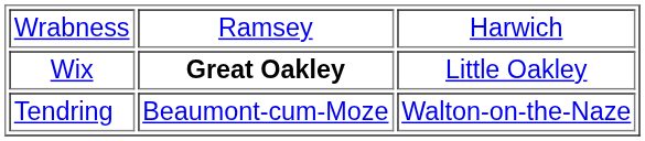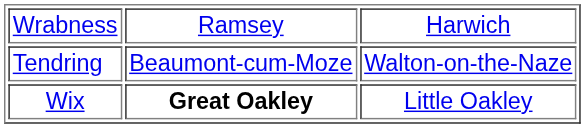 <table border=1 cellspacing=2 cellpadding=2>
 <tr>
 <td><a href='#'>Wrabness</a></td>
 <td align=center><a href='#'>Ramsey</a></td>
 <td align=center><a href='#'>Harwich</a></td>
 </tr>
 <tr>
+<td><a href='#'>Tendring</a></td>
+<td><a href='#'>Beaumont-cum-Moze</a></td>
+<td><a href='#'>Walton-on-the-Naze</a></td>
+</tr>
+<tr>
 <td align=center><a href='#'>Wix</a></td>
 <td align=center><strong>Great Oakley</strong></td>
 <td align=center><a href='#'>Little Oakley</a></td>
 </tr>
-<tr>
-<td><a href='#'>Tendring</a></td>
-<td><a href='#'>Beaumont-cum-Moze</a></td>
-<td><a href='#'>Walton-on-the-Naze</a></td>
-</tr>
 </table>
